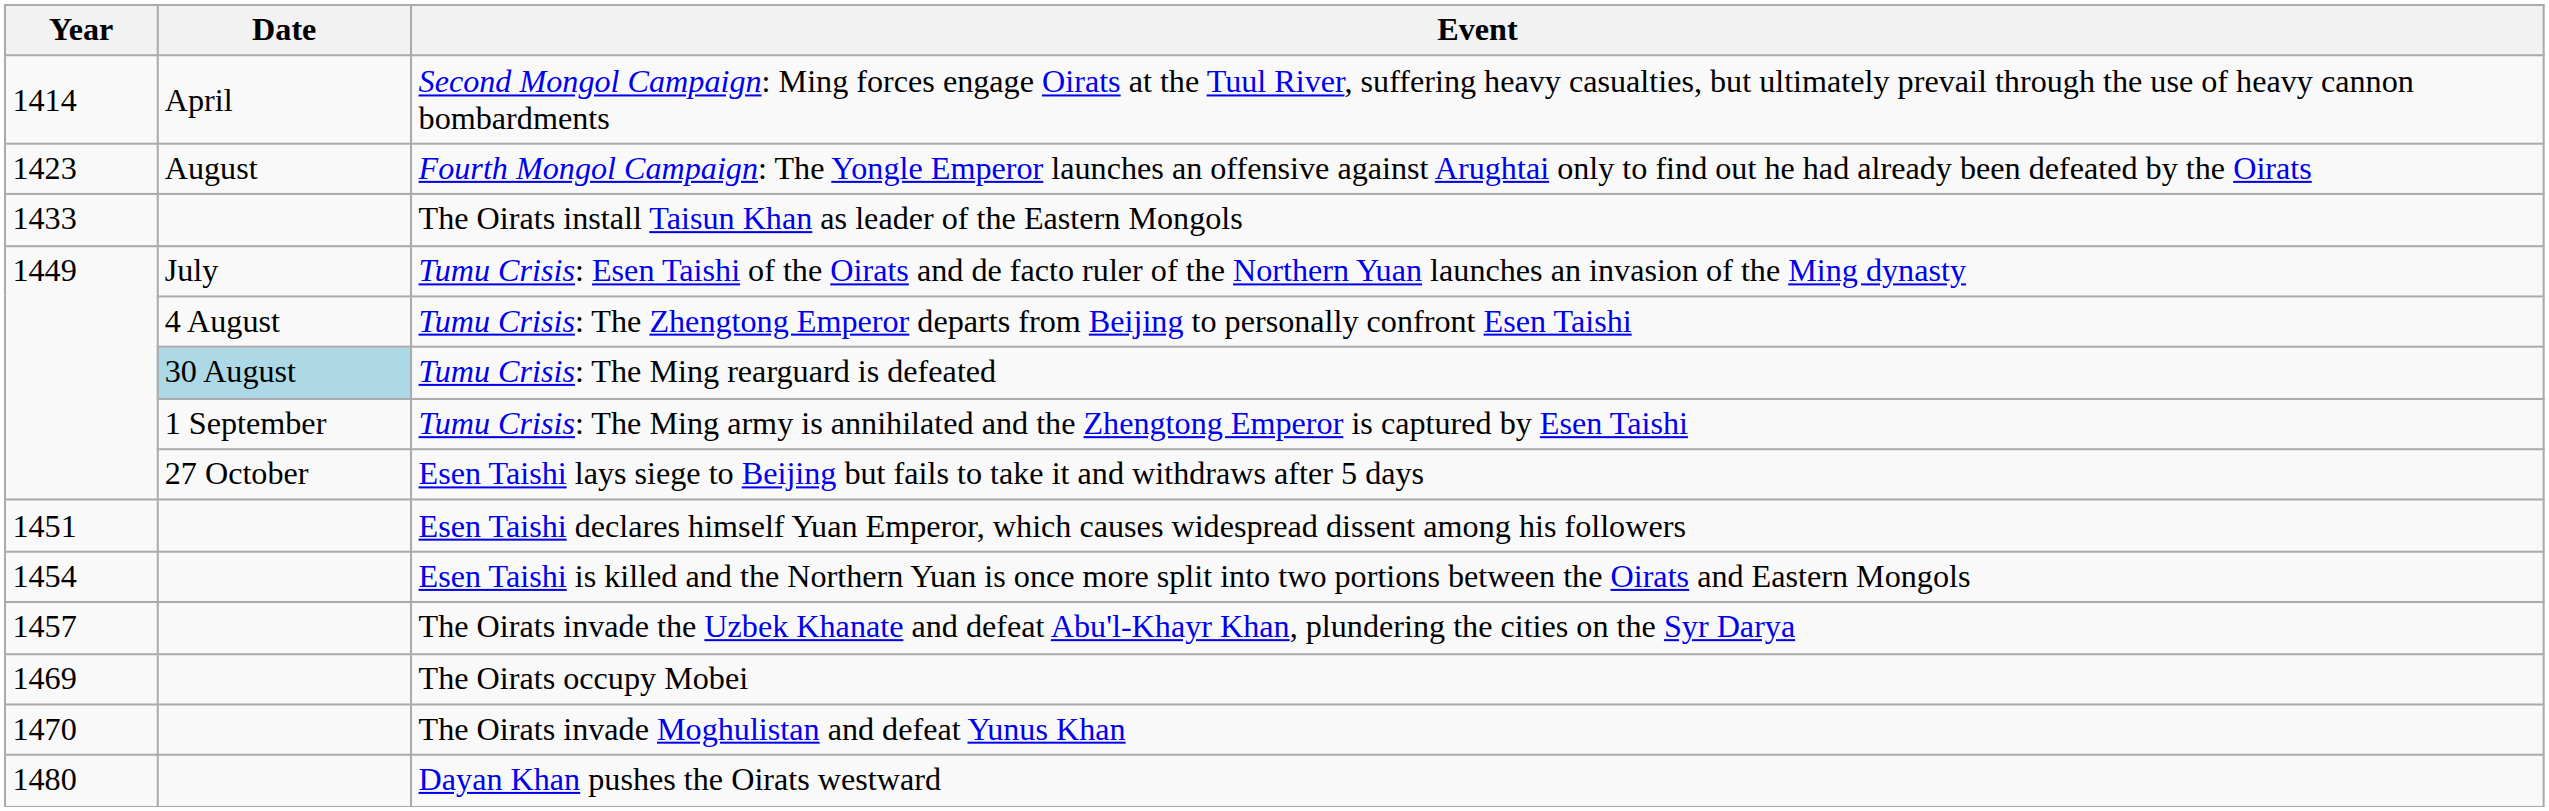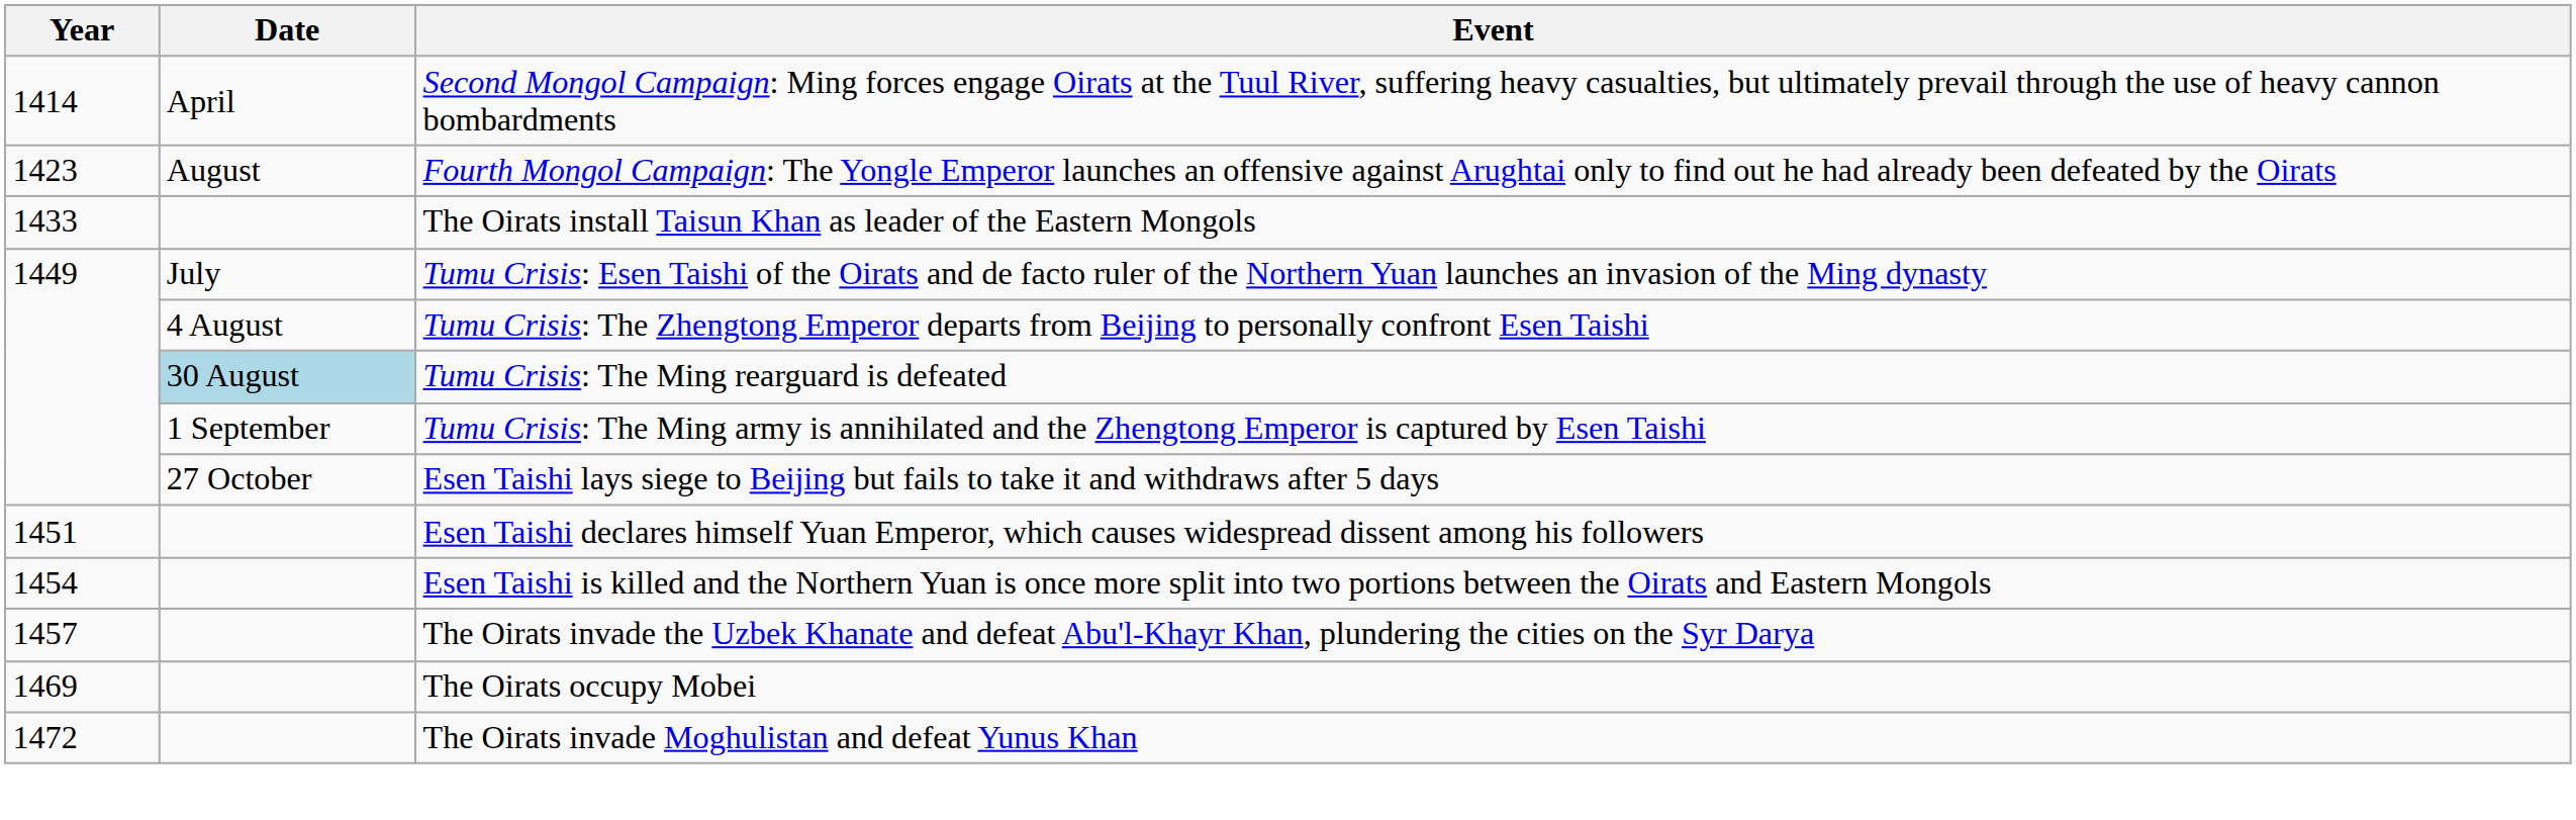 <table class="wikitable" style="width:100%;">
 <tr>
 <th style="width:6%">Year</th>
 <th style="width:10%">Date</th>
 <th>Event</th>
 </tr>
 <tr>
 <td>1414</td>
 <td>April</td>
 <td><em><a href='#'>Second Mongol Campaign</a></em>: Ming forces engage <a href='#'>Oirats</a> at the <a href='#'>Tuul River</a>, suffering heavy casualties, but ultimately prevail through the use of heavy cannon bombardments</td>
 </tr>
 <tr>
 <td>1423</td>
 <td>August</td>
 <td><em><a href='#'>Fourth Mongol Campaign</a></em>: The <a href='#'>Yongle Emperor</a> launches an offensive against <a href='#'>Arughtai</a> only to find out he had already been defeated by the <a href='#'>Oirats</a></td>
 </tr>
 <tr>
 <td>1433</td>
 <td></td>
 <td>The Oirats install <a href='#'>Taisun Khan</a> as leader of the Eastern Mongols</td>
 </tr>
 <tr>
 <td rowspan="5" valign="top">1449</td>
 <td>July</td>
 <td><em><a href='#'>Tumu Crisis</a></em>: <a href='#'>Esen Taishi</a> of the <a href='#'>Oirats</a> and de facto ruler of the <a href='#'>Northern Yuan</a> launches an invasion of the <a href='#'>Ming dynasty</a></td>
 </tr>
 <tr>
 <td>4 August</td>
 <td><em><a href='#'>Tumu Crisis</a></em>: The <a href='#'>Zhengtong Emperor</a> departs from <a href='#'>Beijing</a> to personally confront <a href='#'>Esen Taishi</a></td>
 </tr>
 <tr>
 <td style="background: lightblue;">30 August</td>
 <td><em><a href='#'>Tumu Crisis</a></em>: The Ming rearguard is defeated</td>
 </tr>
 <tr>
 <td>1 September</td>
 <td><em><a href='#'>Tumu Crisis</a></em>: The Ming army is annihilated and the <a href='#'>Zhengtong Emperor</a> is captured by <a href='#'>Esen Taishi</a></td>
 </tr>
 <tr>
 <td>27 October</td>
 <td><a href='#'>Esen Taishi</a> lays siege to <a href='#'>Beijing</a> but fails to take it and withdraws after 5 days</td>
 </tr>
 <tr>
 <td>1451</td>
 <td></td>
 <td><a href='#'>Esen Taishi</a> declares himself Yuan Emperor, which causes widespread dissent among his followers</td>
 </tr>
 <tr>
 <td>1454</td>
 <td></td>
 <td><a href='#'>Esen Taishi</a> is killed and the Northern Yuan is once more split into two portions between the <a href='#'>Oirats</a> and Eastern Mongols</td>
 </tr>
 <tr>
 <td>1457</td>
 <td></td>
 <td>The Oirats invade the <a href='#'>Uzbek Khanate</a> and defeat <a href='#'>Abu'l-Khayr Khan</a>, plundering the cities on the <a href='#'>Syr Darya</a></td>
 </tr>
 <tr>
 <td>1469</td>
 <td></td>
 <td>The Oirats occupy Mobei</td>
 </tr>
 <tr>
-<td>1470</td>
+<td>1472</td>
 <td></td>
 <td>The Oirats invade <a href='#'>Moghulistan</a> and defeat <a href='#'>Yunus Khan</a></td>
 </tr>
-<tr>
-<td>1480</td>
-<td></td>
-<td><a href='#'>Dayan Khan</a> pushes the Oirats westward</td>
-</tr>
 </table>
